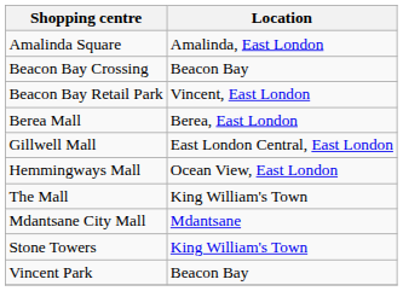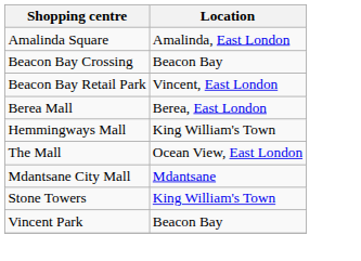 <table class="wikitable sortable">
 <tr>
 <th>Shopping centre</th>
 <th>Location</th>
 </tr>
 <tr>
 <td>Amalinda Square</td>
 <td>Amalinda, <a href='#'>East London</a></td>
 </tr>
 <tr>
 <td>Beacon Bay Crossing</td>
 <td>Beacon Bay</td>
 </tr>
 <tr>
 <td>Beacon Bay Retail Park</td>
 <td>Vincent, <a href='#'>East London</a></td>
 </tr>
 <tr>
 <td>Berea Mall</td>
 <td>Berea, <a href='#'>East London</a></td>
 </tr>
 <tr>
-<td>Gillwell Mall</td>
-<td>East London Central, <a href='#'>East London</a></td>
-</tr>
-<tr>
 <td>Hemmingways Mall</td>
-<td>Ocean View, <a href='#'>East London</a></td>
+<td>King William's Town</td>
 </tr>
 <tr>
 <td>The Mall</td>
-<td>King William's Town</td>
+<td>Ocean View, <a href='#'>East London</a></td>
 </tr>
 <tr>
 <td>Mdantsane City Mall</td>
 <td><a href='#'>Mdantsane</a></td>
 </tr>
 <tr>
 <td>Stone Towers</td>
 <td><a href='#'>King William's Town</a></td>
 </tr>
 <tr>
 <td>Vincent Park</td>
 <td>Beacon Bay</td>
 </tr>
 <tr>
 </tr>
 </table>
